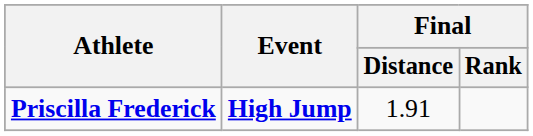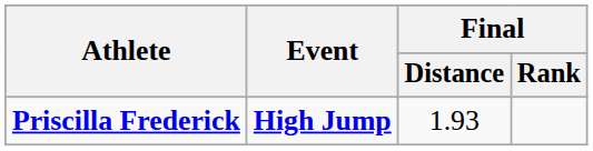 <table class=wikitable style="font-size:90%">
 <tr>
 <th rowspan="2">Athlete</th>
 <th rowspan="2">Event</th>
 <th colspan="2">Final</th>
 </tr>
 <tr style="font-size:95%">
 <th>Distance</th>
 <th>Rank</th>
 </tr>
 <tr align=center>
 <td align=left rowspan="1"><strong><a href='#'>Priscilla Frederick</a></strong></td>
 <td align=left><strong><a href='#'>High Jump</a></strong></td>
-<td>1.91</td>
+<td>1.93</td>
 <td></td>
 </tr>
 </table>
